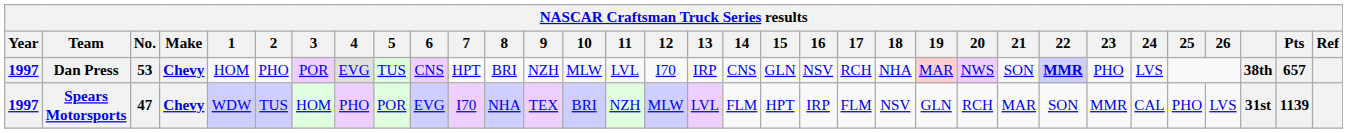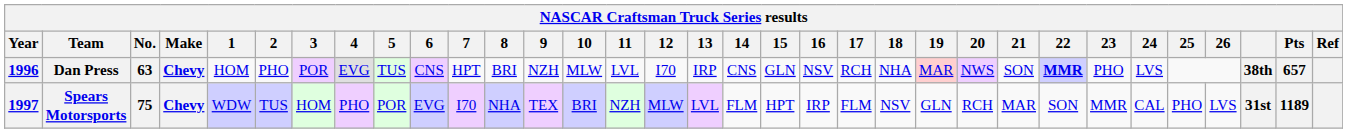 <table class="wikitable" style="text-align:center; font-size:75%">
 <tr>
 <th colspan=45><a href='#'>NASCAR Craftsman Truck Series</a> results</th>
 </tr>
 <tr>
 <th>Year</th>
 <th>Team</th>
 <th>No.</th>
 <th>Make</th>
 <th>1</th>
 <th>2</th>
 <th>3</th>
 <th>4</th>
 <th>5</th>
 <th>6</th>
 <th>7</th>
 <th>8</th>
 <th>9</th>
 <th>10</th>
 <th>11</th>
 <th>12</th>
 <th>13</th>
 <th>14</th>
 <th>15</th>
 <th>16</th>
 <th>17</th>
 <th>18</th>
 <th>19</th>
 <th>20</th>
 <th>21</th>
 <th>22</th>
 <th>23</th>
 <th>24</th>
 <th>25</th>
 <th>26</th>
 <th></th>
 <th>Pts</th>
 <th>Ref</th>
 </tr>
 <tr>
-<th><a href='#'>1997</a></th>
+<th><a href='#'>1996</a></th>
 <th>Dan Press</th>
-<th>53</th>
+<th>63</th>
 <th><a href='#'>Chevy</a></th>
 <td><a href='#'>HOM</a></td>
 <td><a href='#'>PHO</a></td>
 <td style="background:#EFCFFF;"><a href='#'>POR</a><br></td>
 <td style="background:#DFDFDF;"><a href='#'>EVG</a><br></td>
 <td style="background:#DFFFDF;"><a href='#'>TUS</a><br></td>
 <td style="background:#EFCFFF;"><a href='#'>CNS</a><br></td>
 <td><a href='#'>HPT</a></td>
 <td><a href='#'>BRI</a></td>
 <td><a href='#'>NZH</a></td>
 <td><a href='#'>MLW</a></td>
 <td><a href='#'>LVL</a></td>
 <td><a href='#'>I70</a></td>
 <td><a href='#'>IRP</a></td>
 <td><a href='#'>CNS</a></td>
 <td><a href='#'>GLN</a></td>
 <td><a href='#'>NSV</a></td>
 <td><a href='#'>RCH</a></td>
 <td><a href='#'>NHA</a></td>
 <td style="background:#FFCFCF;"><a href='#'>MAR</a><br></td>
 <td style="background:#EFCFFF;"><a href='#'>NWS</a><br></td>
 <td><a href='#'>SON</a></td>
 <td style="background:#CFCFFF;"><strong><a href='#'>MMR</a><br></strong></td>
 <td><a href='#'>PHO</a></td>
 <td><a href='#'>LVS</a></td>
 <td colspan=2></td>
 <th>38th</th>
 <th>657</th>
 <th></th>
 </tr>
 <tr>
 <th><a href='#'>1997</a></th>
 <th><a href='#'>Spears Motorsports</a></th>
-<th>47</th>
+<th>75</th>
 <th><a href='#'>Chevy</a></th>
 <td style="background:#CFCFFF;"><a href='#'>WDW</a><br></td>
 <td style="background:#CFCFFF;"><a href='#'>TUS</a><br></td>
 <td style="background:#DFFFDF;"><a href='#'>HOM</a><br></td>
 <td style="background:#EFCFFF;"><a href='#'>PHO</a><br></td>
 <td style="background:#DFFFDF;"><a href='#'>POR</a><br></td>
 <td style="background:#CFCFFF;"><a href='#'>EVG</a><br></td>
 <td style="background:#EFCFFF;"><a href='#'>I70</a><br></td>
 <td style="background:#CFCFFF;"><a href='#'>NHA</a><br></td>
 <td style="background:#EFCFFF;"><a href='#'>TEX</a><br></td>
 <td style="background:#CFCFFF;"><a href='#'>BRI</a><br></td>
 <td style="background:#DFFFDF;"><a href='#'>NZH</a><br></td>
 <td style="background:#CFCFFF;"><a href='#'>MLW</a><br></td>
 <td style="background:#EFCFFF;"><a href='#'>LVL</a><br></td>
 <td><a href='#'>FLM</a></td>
 <td><a href='#'>HPT</a></td>
 <td><a href='#'>IRP</a></td>
 <td><a href='#'>FLM</a></td>
 <td><a href='#'>NSV</a></td>
 <td><a href='#'>GLN</a></td>
 <td><a href='#'>RCH</a></td>
 <td><a href='#'>MAR</a></td>
 <td><a href='#'>SON</a></td>
 <td><a href='#'>MMR</a></td>
 <td><a href='#'>CAL</a></td>
 <td><a href='#'>PHO</a></td>
 <td><a href='#'>LVS</a></td>
 <th>31st</th>
-<th>1139</th>
+<th>1189</th>
 <th></th>
 </tr>
 </table>
